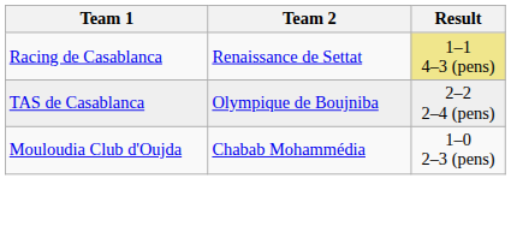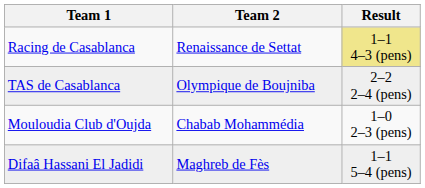 <table class="wikitable">
 <tr>
 <th width="180">Team 1</th>
 <th width="180">Team 2</th>
 <th width="80">Result</th>
 </tr>
 <tr>
 <td><a href='#'>Racing de Casablanca</a></td>
 <td><a href='#'>Renaissance de Settat</a></td>
 <td align="center" style="background: khaki;">1–1<br>4–3 (pens)</td>
 </tr>
 <tr style="background:#EFEFEF">
 <td><a href='#'>TAS de Casablanca</a></td>
 <td><a href='#'>Olympique de Boujniba</a></td>
 <td align="center">2–2<br>2–4 (pens)</td>
 </tr>
 <tr>
 <td><a href='#'>Mouloudia Club d'Oujda</a></td>
 <td><a href='#'>Chabab Mohammédia</a></td>
 <td align="center">1–0<br>2–3 (pens)</td>
 </tr>
+<tr style="background:#EFEFEF">
+<td><a href='#'>Difaâ Hassani El Jadidi</a></td>
+<td><a href='#'>Maghreb de Fès</a></td>
+<td align="center">1–1<br>5–4 (pens)</td>
+</tr>
 </table>
